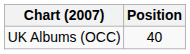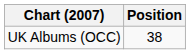 <table class="wikitable">
 <tr>
 <th>Chart (2007)</th>
 <th>Position</th>
 </tr>
 <tr>
 <td>UK Albums (OCC)</td>
-<td style="text-align:center;">40</td>
+<td style="text-align:center;">38</td>
 </tr>
 </table>
